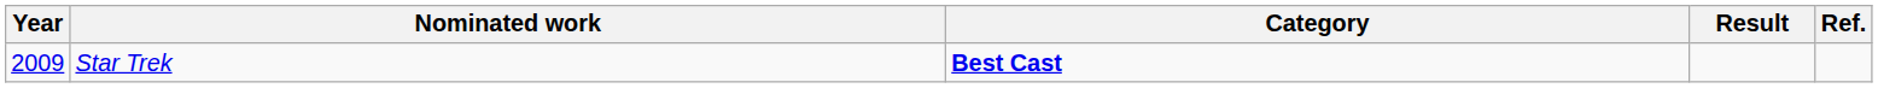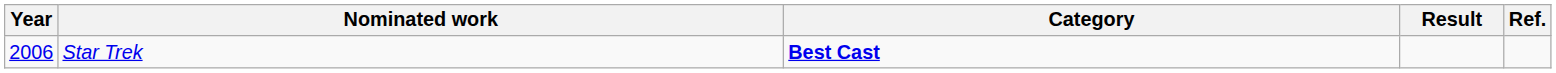 <table class=wikitable>
 <tr>
 <th scope="col" style="width:1em;">Year</th>
 <th scope="col" style="width:39em;">Nominated work</th>
 <th scope="col" style="width:33em;">Category</th>
 <th scope="col" style="width:5em;">Result</th>
 <th scope="col" style="width:1em;">Ref.</th>
 </tr>
 <tr>
-<td><a href='#'>2009</a></td>
+<td><a href='#'>2006</a></td>
 <td><em><a href='#'>Star Trek</a></em></td>
 <td><strong><a href='#'>Best Cast</a></strong></td>
 <td></td>
 <td style="text-align:center;"></td>
 </tr>
 </table>
